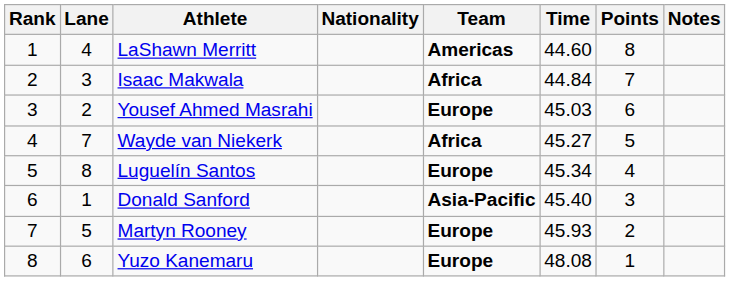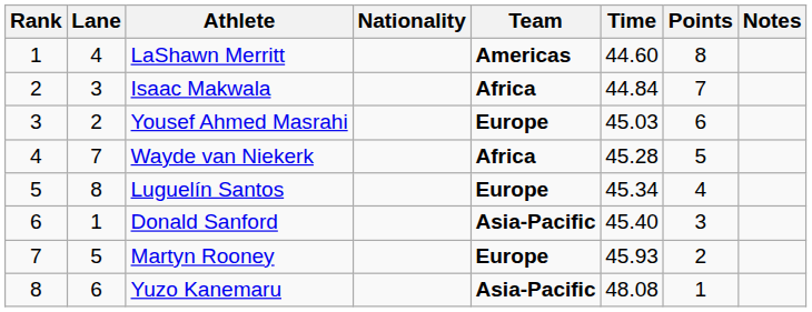 <table class="wikitable sortable" style="text-align:center">
 <tr>
 <th>Rank</th>
 <th>Lane</th>
 <th>Athlete</th>
 <th>Nationality</th>
 <th>Team</th>
 <th>Time</th>
 <th>Points</th>
 <th>Notes</th>
 </tr>
 <tr>
 <td>1</td>
 <td>4</td>
 <td align="left"><a href='#'>LaShawn Merritt</a></td>
 <td align=left></td>
 <td align=left><strong>Americas</strong></td>
 <td>44.60</td>
 <td>8</td>
 <td></td>
 </tr>
 <tr>
 <td>2</td>
 <td>3</td>
 <td align="left"><a href='#'>Isaac Makwala</a></td>
 <td align=left></td>
 <td align=left><strong>Africa</strong></td>
 <td>44.84</td>
 <td>7</td>
 <td></td>
 </tr>
 <tr>
 <td>3</td>
 <td>2</td>
 <td align="left"><a href='#'>Yousef Ahmed Masrahi</a></td>
 <td align=left></td>
 <td align=left><strong>Europe</strong></td>
 <td>45.03</td>
 <td>6</td>
 <td></td>
 </tr>
 <tr>
 <td>4</td>
 <td>7</td>
 <td align="left"><a href='#'>Wayde van Niekerk</a></td>
 <td align=left></td>
 <td align=left><strong>Africa</strong></td>
-<td>45.27</td>
+<td>45.28</td>
 <td>5</td>
 <td></td>
 </tr>
 <tr>
 <td>5</td>
 <td>8</td>
 <td align="left"><a href='#'>Luguelín Santos</a></td>
 <td align=left></td>
 <td align=left><strong>Europe</strong></td>
 <td>45.34</td>
 <td>4</td>
 <td></td>
 </tr>
 <tr>
 <td>6</td>
 <td>1</td>
 <td align="left"><a href='#'>Donald Sanford</a></td>
 <td align=left></td>
 <td align=left><strong>Asia-Pacific</strong></td>
 <td>45.40</td>
 <td>3</td>
 <td></td>
 </tr>
 <tr>
 <td>7</td>
 <td>5</td>
 <td align="left"><a href='#'>Martyn Rooney</a></td>
 <td align=left></td>
 <td align=left><strong>Europe</strong></td>
 <td>45.93</td>
 <td>2</td>
 <td></td>
 </tr>
 <tr>
 <td>8</td>
 <td>6</td>
 <td align="left"><a href='#'>Yuzo Kanemaru</a></td>
 <td align=left></td>
-<td align=left><strong>Europe</strong></td>
+<td align=left><strong>Asia-Pacific</strong></td>
 <td>48.08</td>
 <td>1</td>
 <td></td>
 </tr>
 </table>
